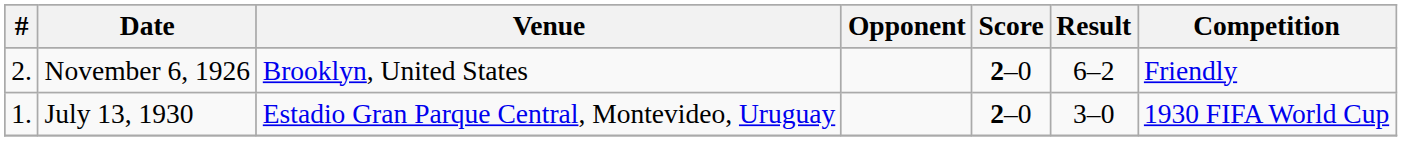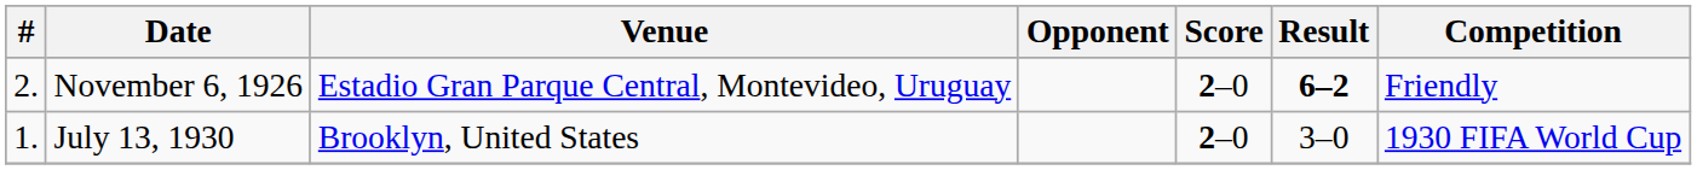 <table class="wikitable sortable" style="font-size:100%">
 <tr>
 <th>#</th>
 <th>Date</th>
 <th>Venue</th>
 <th>Opponent</th>
 <th>Score</th>
 <th>Result</th>
 <th>Competition</th>
 </tr>
 <tr>
 <td align=center>2.</td>
 <td>November 6, 1926</td>
-<td><a href='#'>Brooklyn</a>, United States</td>
+<td><a href='#'>Estadio Gran Parque Central</a>, Montevideo, <a href='#'>Uruguay</a></td>
 <td></td>
 <td align=center><strong>2</strong>–0</td>
-<td align=center>6–2</td>
+<td align=center><strong>6–2</strong></td>
 <td><a href='#'>Friendly</a></td>
 </tr>
 <tr>
 <td align=center>1.</td>
 <td>July 13, 1930</td>
-<td><a href='#'>Estadio Gran Parque Central</a>, Montevideo, <a href='#'>Uruguay</a></td>
+<td><a href='#'>Brooklyn</a>, United States</td>
 <td></td>
 <td align=center><strong>2</strong>–0</td>
 <td align=center>3–0</td>
 <td><a href='#'>1930 FIFA World Cup</a></td>
 </tr>
 <tr>
 </tr>
 </table>
